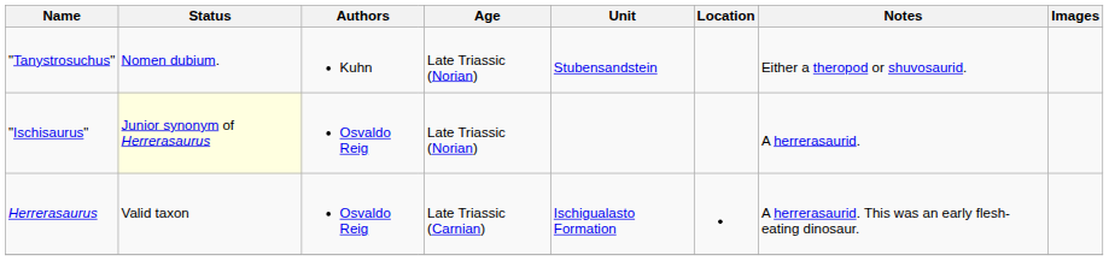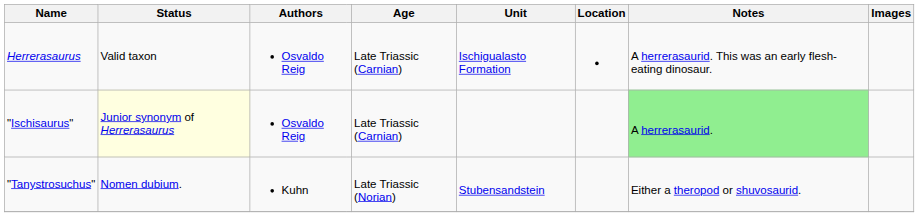 <table class="wikitable sortable" align="center" width="100%">
 <tr>
 <th>Name</th>
 <th>Status</th>
 <th colspan="2">Authors</th>
 <th>Age</th>
 <th>Unit</th>
 <th>Location</th>
 <th class="unsortable">Notes</th>
 <th>Images</th>
+</tr>
+<tr>
+<td><em><a href='#'>Herrerasaurus</a></em></td>
+<td>Valid taxon</td>
+<td style="border-right:0px" valign="top"><br><ul><li><a href='#'>Osvaldo Reig</a></li></ul></td>
+<td style="border-left:0px" valign="top"></td>
+<td><br>Late Triassic (<a href='#'>Carnian</a>)</td>
+<td><br><a href='#'>Ischigualasto Formation</a></td>
+<td><br><ul><li></li></ul></td>
+<td><br>A <a href='#'>herrerasaurid</a>. This was an early flesh-eating dinosaur.</td>
+<td></td>
+</tr>
+<tr>
+<td>"<a href='#'>Ischisaurus</a>"</td>
+<td style="background: lightyellow;"><a href='#'>Junior synonym</a> of <em><a href='#'>Herrerasaurus</a></em></td>
+<td style="border-right:0px" valign="top"><br><ul><li><a href='#'>Osvaldo Reig</a></li></ul></td>
+<td style="border-left:0px" valign="top"></td>
+<td><br>Late Triassic (<a href='#'>Carnian</a>)</td>
+<td></td>
+<td></td>
+<td style="background: lightgreen;"><br>A <a href='#'>herrerasaurid</a>.</td>
+<td></td>
 </tr>
 <tr>
 <td>"<a href='#'>Tanystrosuchus</a>"</td>
 <td><a href='#'>Nomen dubium</a>.</td>
 <td style="border-right:0px" valign="top"><br><ul><li>Kuhn</li></ul></td>
 <td style="border-left:0px" valign="top"></td>
 <td><br>Late Triassic (<a href='#'>Norian</a>)</td>
 <td><br><a href='#'>Stubensandstein</a></td>
 <td></td>
 <td><br>Either a <a href='#'>theropod</a> or <a href='#'>shuvosaurid</a>.</td>
 <td></td>
 </tr>
 <tr>
-<td>"<a href='#'>Ischisaurus</a>"</td>
-<td style="background: lightyellow;"><a href='#'>Junior synonym</a> of <em><a href='#'>Herrerasaurus</a></em></td>
-<td style="border-right:0px" valign="top"><br><ul><li><a href='#'>Osvaldo Reig</a></li></ul></td>
-<td style="border-left:0px" valign="top"></td>
-<td><br>Late Triassic (<a href='#'>Norian</a>)</td>
-<td></td>
-<td></td>
-<td><br>A <a href='#'>herrerasaurid</a>.</td>
-<td></td>
-</tr>
-<tr>
-<td><em><a href='#'>Herrerasaurus</a></em></td>
-<td>Valid taxon</td>
-<td style="border-right:0px" valign="top"><br><ul><li><a href='#'>Osvaldo Reig</a></li></ul></td>
-<td style="border-left:0px" valign="top"></td>
-<td><br>Late Triassic (<a href='#'>Carnian</a>)</td>
-<td><br><a href='#'>Ischigualasto Formation</a></td>
-<td><br><ul><li></li></ul></td>
-<td><br>A <a href='#'>herrerasaurid</a>. This was an early flesh-eating dinosaur.</td>
-<td></td>
-</tr>
-<tr>
 </tr>
 </table>
